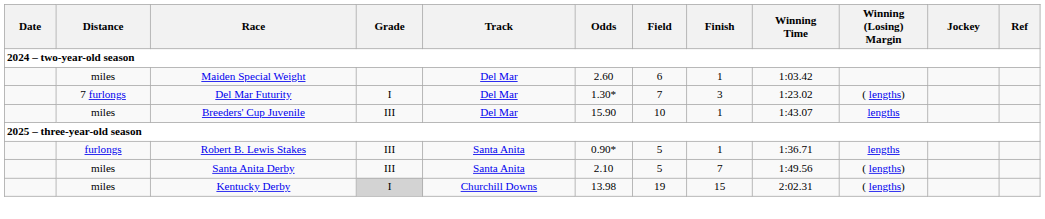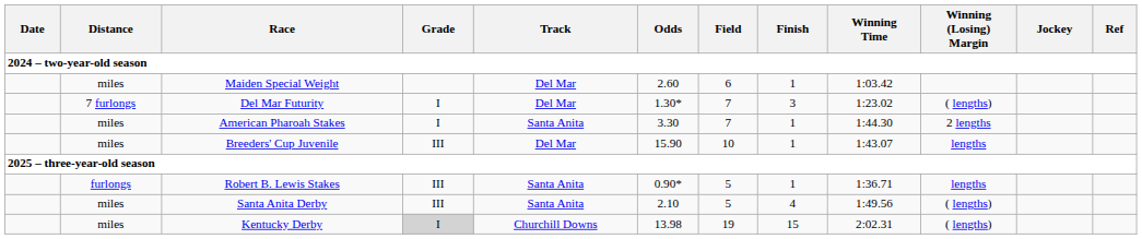 <table class = "wikitable sortable" style="text-align:center; width:100%; font-size:85%">
 <tr>
 <th scope="col">Date</th>
 <th scope="col">Distance</th>
 <th scope="col">Race</th>
 <th scope="col">Grade</th>
 <th scope="col">Track</th>
 <th scope="col">Odds</th>
 <th scope="col">Field</th>
 <th scope="col">Finish</th>
 <th scope="col">Winning<br>Time</th>
 <th scope="col">Winning<br>(Losing)<br>Margin</th>
 <th scope="col">Jockey</th>
 <th scope="col" class="unsortable">Ref</th>
 </tr>
 <tr style="background-color:white">
 <td align="left" colspan=12><strong>2024 – two-year-old season</strong></td>
 </tr>
 <tr>
 <td></td>
 <td>  miles</td>
 <td><a href='#'>Maiden Special Weight</a></td>
 <td></td>
 <td><a href='#'>Del Mar</a></td>
 <td>2.60</td>
 <td>6</td>
 <td>1</td>
 <td>1:03.42</td>
 <td></td>
 <td></td>
 <td></td>
 </tr>
 <tr>
 <td></td>
 <td> 7 <a href='#'>furlongs</a></td>
 <td><a href='#'>Del Mar Futurity</a></td>
 <td> I</td>
 <td><a href='#'>Del Mar</a></td>
 <td>1.30*</td>
 <td>7</td>
 <td>3</td>
 <td>1:23.02</td>
 <td>( <a href='#'>lengths</a>)</td>
 <td></td>
 <td></td>
 </tr>
 <tr>
 <td></td>
 <td>  miles</td>
+<td><a href='#'>American Pharoah Stakes</a></td>
+<td> I</td>
+<td><a href='#'>Santa Anita</a></td>
+<td>3.30</td>
+<td>7</td>
+<td>1</td>
+<td>1:44.30</td>
+<td>2 <a href='#'>lengths</a></td>
+<td></td>
+<td></td>
+</tr>
+<tr>
+<td></td>
+<td>  miles</td>
 <td><a href='#'>Breeders' Cup Juvenile</a></td>
 <td> III</td>
 <td><a href='#'>Del Mar</a></td>
 <td>15.90</td>
 <td>10</td>
 <td>1</td>
 <td>1:43.07</td>
 <td> <a href='#'>lengths</a></td>
 <td></td>
 <td></td>
 </tr>
 <tr style="background-color:white">
 <td align="left" colspan=12><strong>2025 – three-year-old season</strong></td>
 </tr>
 <tr>
 <td></td>
 <td>  <a href='#'>furlongs</a></td>
 <td><a href='#'>Robert B. Lewis Stakes</a></td>
 <td> III</td>
 <td><a href='#'>Santa Anita</a></td>
 <td>0.90*</td>
 <td>5</td>
 <td>1</td>
 <td>1:36.71</td>
 <td> <a href='#'>lengths</a></td>
 <td></td>
 <td></td>
 </tr>
 <tr>
 <td></td>
 <td>  miles</td>
 <td><a href='#'>Santa Anita Derby</a></td>
 <td> III</td>
 <td><a href='#'>Santa Anita</a></td>
 <td>  2.10</td>
 <td>5</td>
-<td>7</td>
+<td>4</td>
 <td>1:49.56</td>
 <td> ( <a href='#'>lengths</a>)</td>
 <td></td>
 <td></td>
 </tr>
 <tr>
 <td></td>
 <td>  miles</td>
 <td><a href='#'>Kentucky Derby</a></td>
 <td style="background: lightgrey;">I</td>
 <td><a href='#'>Churchill Downs</a></td>
 <td>  13.98</td>
 <td>19</td>
 <td>15</td>
 <td>2:02.31</td>
 <td> ( <a href='#'>lengths</a>)</td>
 <td></td>
 <td></td>
 </tr>
 </table>
